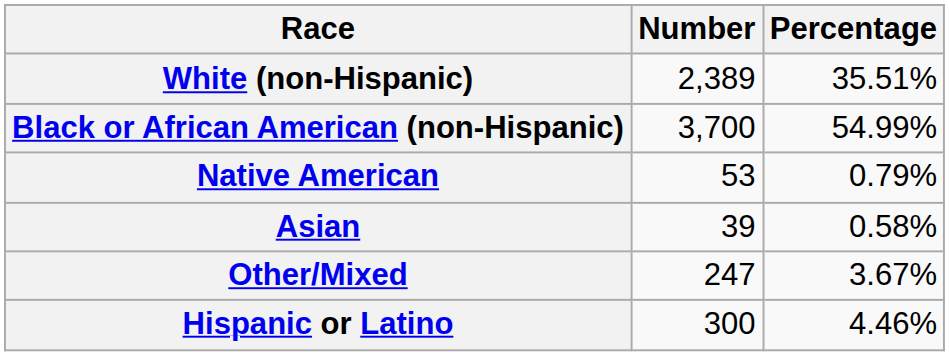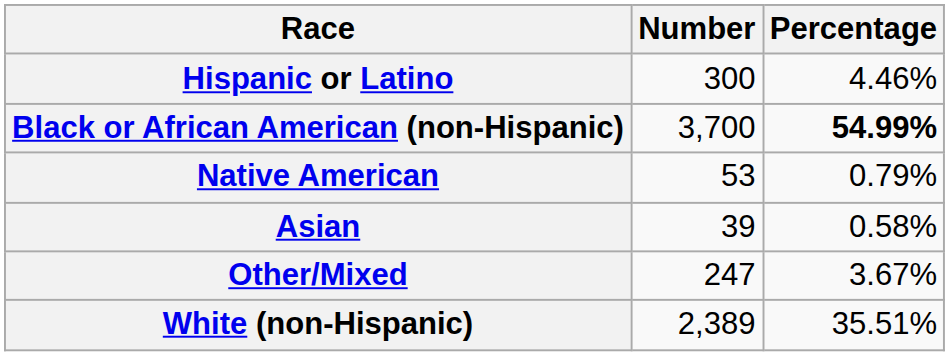 <table class="wikitable" style="text-align:right">
 <tr>
 <th scope="col">Race</th>
 <th scope="col">Number</th>
 <th scope="col">Percentage</th>
 </tr>
 <tr>
-<th scope="row"><a href='#'>White</a> (non-Hispanic)</th>
-<td>2,389</td>
-<td>35.51%</td>
+<th scope="row"><a href='#'>Hispanic</a> or <a href='#'>Latino</a></th>
+<td>300</td>
+<td>4.46%</td>
 </tr>
 <tr>
 <th scope="row"><a href='#'>Black or African American</a> (non-Hispanic)</th>
 <td>3,700</td>
-<td>54.99%</td>
+<td><strong>54.99%</strong></td>
 </tr>
 <tr>
 <th scope="row"><a href='#'>Native American</a></th>
 <td>53</td>
 <td>0.79%</td>
 </tr>
 <tr>
 <th scope="row"><a href='#'>Asian</a></th>
 <td>39</td>
 <td>0.58%</td>
 </tr>
 <tr>
 <th scope="row"><a href='#'>Other/Mixed</a></th>
 <td>247</td>
 <td>3.67%</td>
 </tr>
 <tr>
-<th scope="row"><a href='#'>Hispanic</a> or <a href='#'>Latino</a></th>
-<td>300</td>
-<td>4.46%</td>
+<th scope="row"><a href='#'>White</a> (non-Hispanic)</th>
+<td>2,389</td>
+<td>35.51%</td>
 </tr>
 </table>
